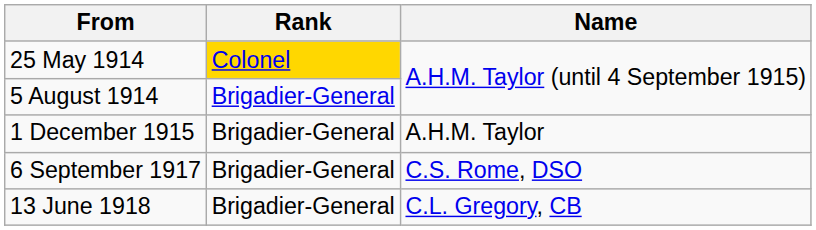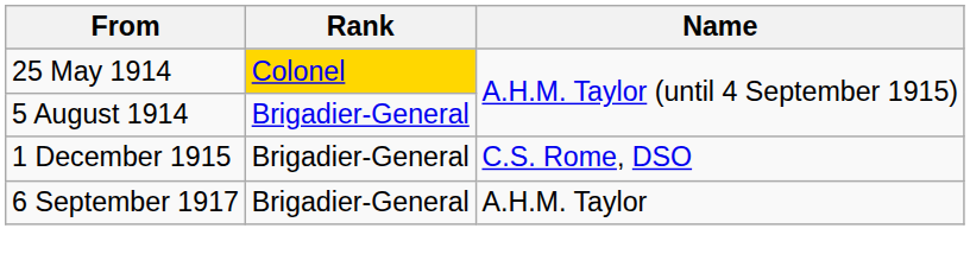 <table class="wikitable">
 <tr>
 <th>From</th>
 <th>Rank</th>
 <th>Name</th>
 </tr>
 <tr>
 <td>25 May 1914</td>
 <td style="background: gold;"><a href='#'>Colonel</a></td>
 <td rowspan=2><a href='#'>A.H.M. Taylor</a> (until 4 September 1915)</td>
 </tr>
 <tr>
 <td>5 August 1914</td>
 <td><a href='#'>Brigadier-General</a></td>
 </tr>
 <tr>
 <td>1 December 1915</td>
 <td>Brigadier-General</td>
-<td>A.H.M. Taylor</td>
+<td><a href='#'>C.S. Rome</a>, <a href='#'>DSO</a></td>
 </tr>
 <tr>
 <td>6 September 1917</td>
 <td>Brigadier-General</td>
-<td><a href='#'>C.S. Rome</a>, <a href='#'>DSO</a></td>
-</tr>
-<tr>
-<td>13 June 1918</td>
-<td>Brigadier-General</td>
-<td><a href='#'>C.L. Gregory</a>, <a href='#'>CB</a></td>
+<td>A.H.M. Taylor</td>
 </tr>
 </table>
